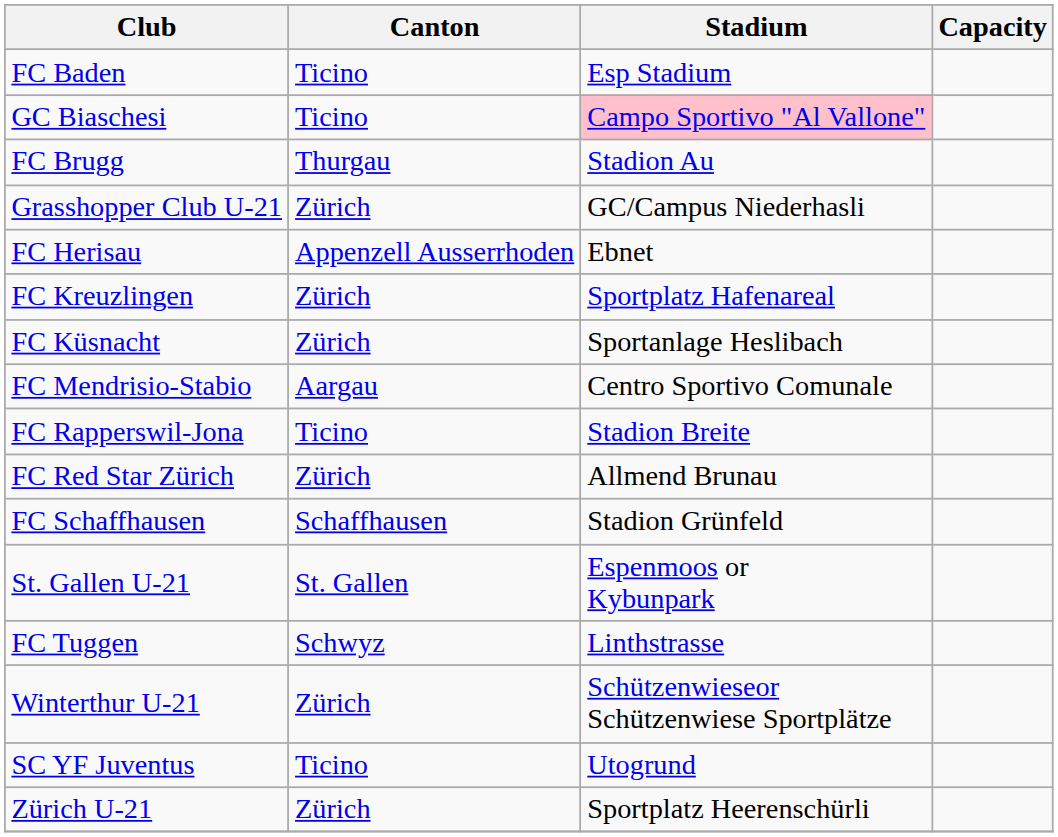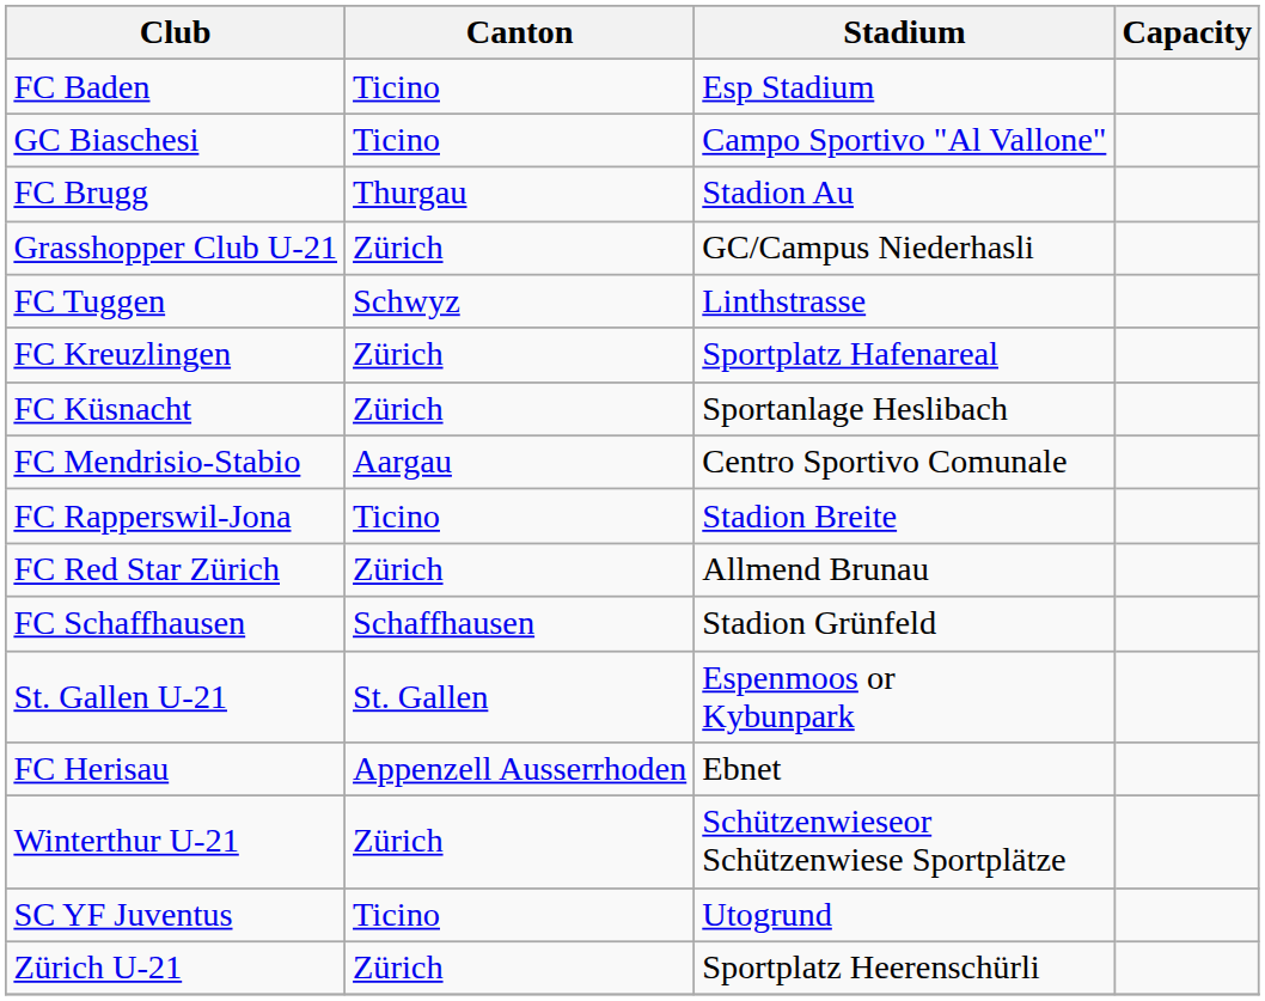 <table class="wikitable">
 <tr>
 <th>Club</th>
 <th>Canton</th>
 <th>Stadium</th>
 <th>Capacity</th>
 </tr>
 <tr>
 <td><a href='#'>FC Baden</a></td>
 <td><a href='#'>Ticino</a></td>
 <td><a href='#'>Esp Stadium</a></td>
 <td></td>
 </tr>
 <tr>
 <td><a href='#'>GC Biaschesi</a></td>
 <td><a href='#'>Ticino</a></td>
-<td style="background: pink;"><a href='#'>Campo Sportivo "Al Vallone"</a></td>
+<td><a href='#'>Campo Sportivo "Al Vallone"</a></td>
 <td></td>
 </tr>
 <tr>
 <td><a href='#'>FC Brugg</a></td>
 <td><a href='#'>Thurgau</a></td>
 <td><a href='#'>Stadion Au</a></td>
 <td></td>
 </tr>
 <tr>
 <td><a href='#'>Grasshopper Club U-21</a></td>
 <td><a href='#'>Zürich</a></td>
 <td>GC/Campus Niederhasli</td>
 <td></td>
 </tr>
 <tr>
-<td><a href='#'>FC Herisau</a></td>
-<td><a href='#'>Appenzell Ausserrhoden</a></td>
-<td>Ebnet</td>
+<td><a href='#'>FC Tuggen</a></td>
+<td><a href='#'>Schwyz</a></td>
+<td><a href='#'>Linthstrasse</a></td>
 <td></td>
 </tr>
 <tr>
 <td><a href='#'>FC Kreuzlingen</a></td>
 <td><a href='#'>Zürich</a></td>
 <td><a href='#'>Sportplatz Hafenareal</a></td>
 <td></td>
 </tr>
 <tr>
 <td><a href='#'>FC Küsnacht</a></td>
 <td><a href='#'>Zürich</a></td>
 <td>Sportanlage Heslibach</td>
 <td></td>
 </tr>
 <tr>
 <td><a href='#'>FC Mendrisio-Stabio</a></td>
 <td><a href='#'>Aargau</a></td>
 <td>Centro Sportivo Comunale</td>
 <td></td>
 </tr>
 <tr>
 <td><a href='#'>FC Rapperswil-Jona</a></td>
 <td><a href='#'>Ticino</a></td>
 <td><a href='#'>Stadion Breite</a></td>
 <td></td>
 </tr>
 <tr>
 <td><a href='#'>FC Red Star Zürich</a></td>
 <td><a href='#'>Zürich</a></td>
 <td>Allmend Brunau</td>
 <td></td>
 </tr>
 <tr>
 <td><a href='#'>FC Schaffhausen</a></td>
 <td><a href='#'>Schaffhausen</a></td>
 <td>Stadion Grünfeld</td>
 <td></td>
 </tr>
 <tr>
 <td><a href='#'>St. Gallen U-21</a></td>
 <td><a href='#'>St. Gallen</a></td>
 <td><a href='#'>Espenmoos</a> or<br><a href='#'>Kybunpark</a></td>
 <td><br></td>
 </tr>
 <tr>
-<td><a href='#'>FC Tuggen</a></td>
-<td><a href='#'>Schwyz</a></td>
-<td><a href='#'>Linthstrasse</a></td>
+<td><a href='#'>FC Herisau</a></td>
+<td><a href='#'>Appenzell Ausserrhoden</a></td>
+<td>Ebnet</td>
 <td></td>
 </tr>
 <tr>
 <td><a href='#'>Winterthur U-21</a></td>
 <td><a href='#'>Zürich</a></td>
 <td><a href='#'>Schützenwieseor</a><br>Schützenwiese Sportplätze</td>
 <td><br></td>
 </tr>
 <tr>
 <td><a href='#'>SC YF Juventus</a></td>
 <td><a href='#'>Ticino</a></td>
 <td><a href='#'>Utogrund</a></td>
 <td></td>
 </tr>
 <tr>
 <td><a href='#'>Zürich U-21</a></td>
 <td><a href='#'>Zürich</a></td>
 <td>Sportplatz Heerenschürli</td>
 <td></td>
 </tr>
 <tr>
 </tr>
 </table>
